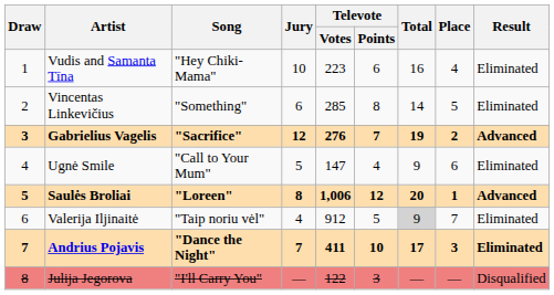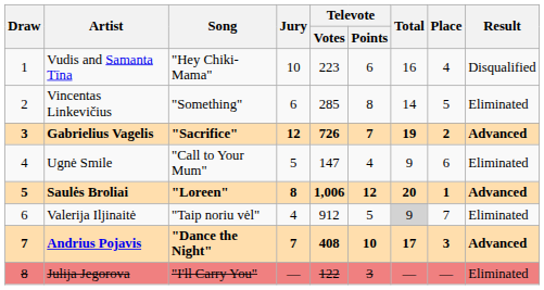 <table class="sortable wikitable" style="margin: 1em auto 1em auto; text-align:center;">
 <tr>
 <th rowspan="2">Draw</th>
 <th rowspan="2">Artist</th>
 <th rowspan="2">Song</th>
 <th rowspan="2">Jury</th>
 <th colspan="2">Televote</th>
 <th rowspan="2">Total</th>
 <th rowspan="2">Place</th>
 <th rowspan="2">Result</th>
 </tr>
 <tr>
 <th>Votes</th>
 <th>Points</th>
 </tr>
 <tr>
 <td>1</td>
 <td align="left">Vudis and <a href='#'>Samanta Tīna</a></td>
 <td align="left">"Hey Chiki-Mama"</td>
 <td>10</td>
 <td>223</td>
 <td>6</td>
 <td>16</td>
 <td>4</td>
-<td align="left">Eliminated</td>
+<td align="left">Disqualified</td>
 </tr>
 <tr>
 <td>2</td>
 <td align="left">Vincentas Linkevičius</td>
 <td align="left">"Something"</td>
 <td>6</td>
 <td>285</td>
 <td>8</td>
 <td>14</td>
 <td>5</td>
 <td align="left">Eliminated</td>
 </tr>
 <tr style="font-weight:bold; background:navajowhite;">
 <td>3</td>
 <td align="left">Gabrielius Vagelis</td>
 <td align="left">"Sacrifice"</td>
 <td>12</td>
-<td>276</td>
+<td>726</td>
 <td>7</td>
 <td>19</td>
 <td>2</td>
 <td align="left">Advanced</td>
 </tr>
 <tr>
 <td>4</td>
 <td align="left">Ugnė Smile</td>
 <td align="left">"Call to Your Mum"</td>
 <td>5</td>
 <td>147</td>
 <td>4</td>
 <td>9</td>
 <td>6</td>
 <td align="left">Eliminated</td>
 </tr>
 <tr style="font-weight:bold; background:navajowhite;">
 <td>5</td>
 <td align="left">Saulės Broliai</td>
 <td align="left">"Loreen"</td>
 <td>8</td>
 <td>1,006</td>
 <td>12</td>
 <td>20</td>
 <td>1</td>
 <td align="left">Advanced</td>
 </tr>
 <tr>
 <td>6</td>
 <td align="left">Valerija Iljinaitė</td>
 <td align="left">"Taip noriu vėl"</td>
 <td>4</td>
 <td>912</td>
 <td>5</td>
 <td style="background: lightgrey;">9</td>
 <td>7</td>
 <td align="left">Eliminated</td>
 </tr>
 <tr style="font-weight:bold; background:navajowhite;">
 <td>7</td>
 <td align="left"><a href='#'>Andrius Pojavis</a></td>
 <td align="left">"Dance the Night"</td>
 <td>7</td>
-<td>411</td>
+<td>408</td>
 <td>10</td>
 <td>17</td>
 <td>3</td>
-<td align="left">Eliminated</td>
+<td align="left">Advanced</td>
 </tr>
 <tr bgcolor="#F08080">
 <td><s>8</s></td>
 <td align="left"><s>Julija Jegorova</s></td>
 <td align="left"><s>"I'll Carry You"</s></td>
 <td data-sort-value="0">—</td>
 <td><s>122</s></td>
 <td><s>3</s></td>
 <td data-sort-value="0">—</td>
 <td data-sort-value="8">—</td>
-<td align="left">Disqualified</td>
+<td align="left">Eliminated</td>
 </tr>
 </table>
